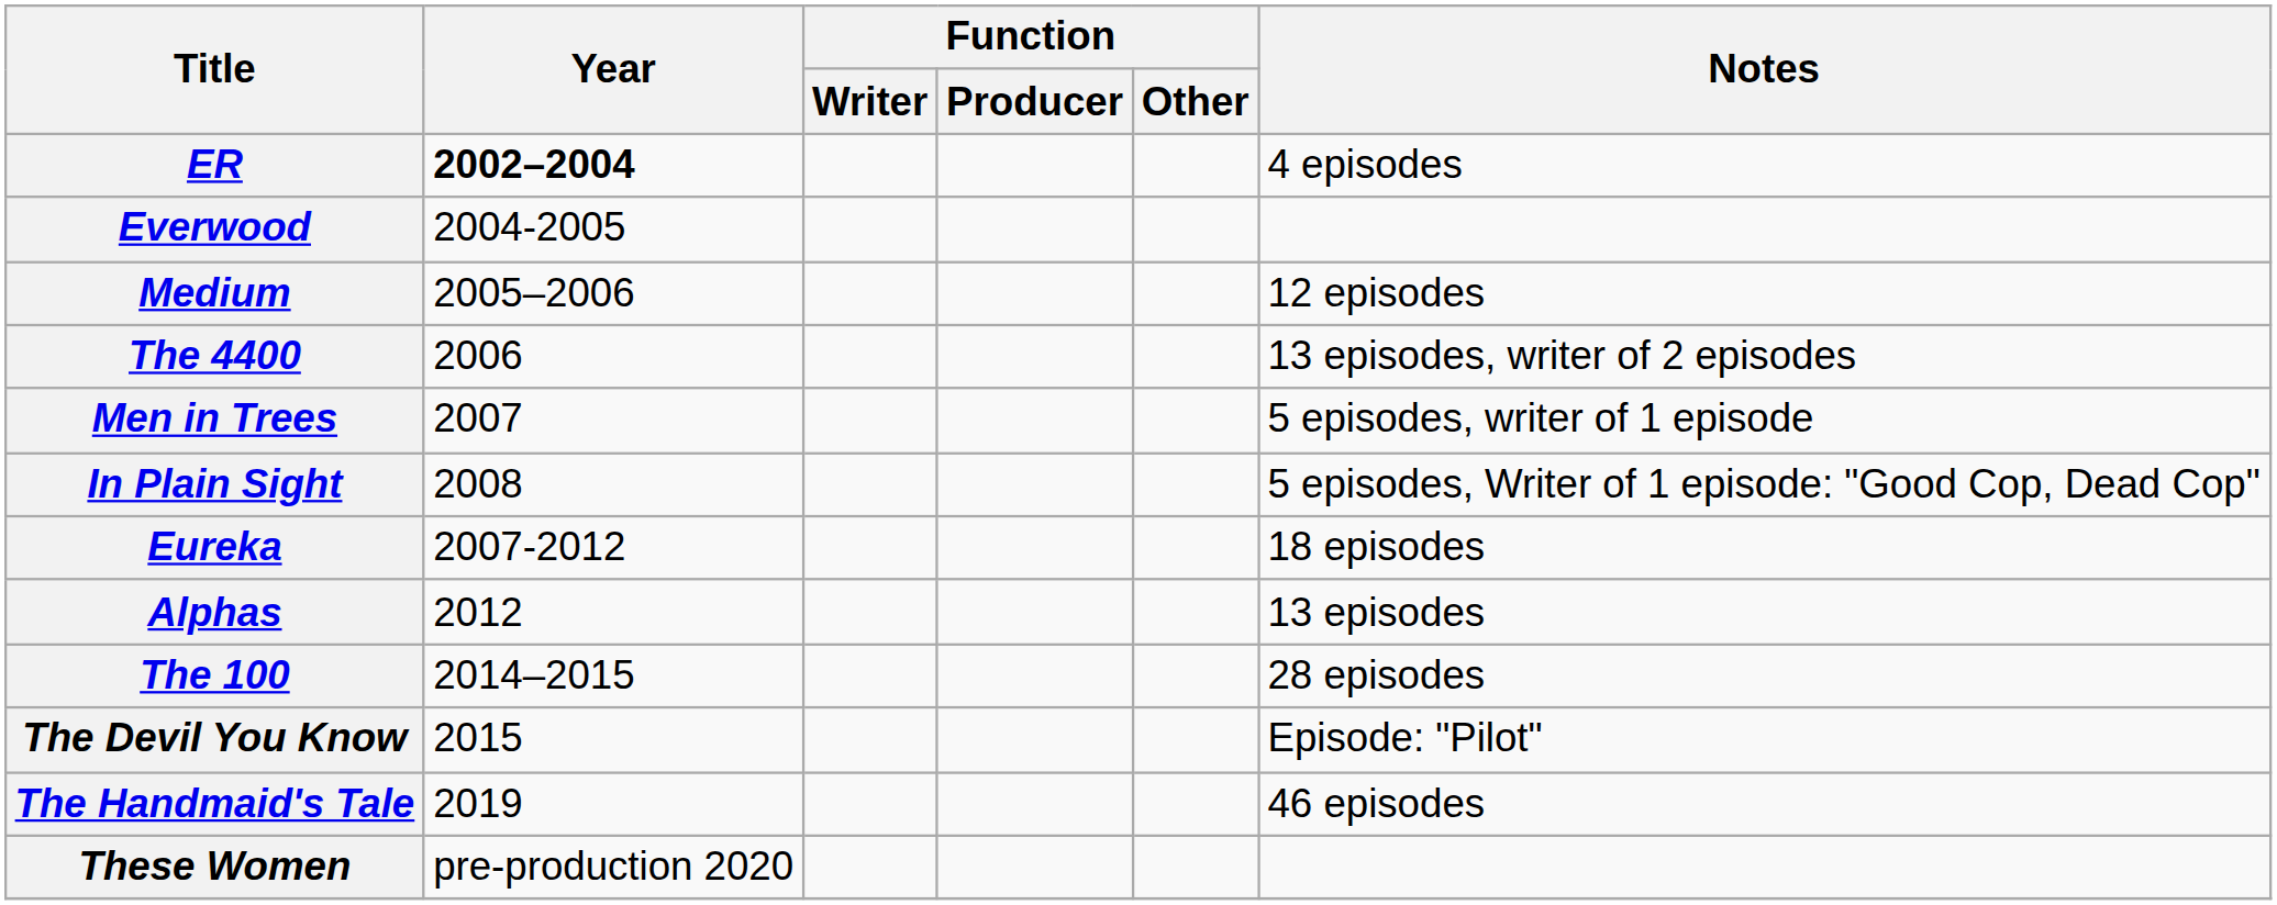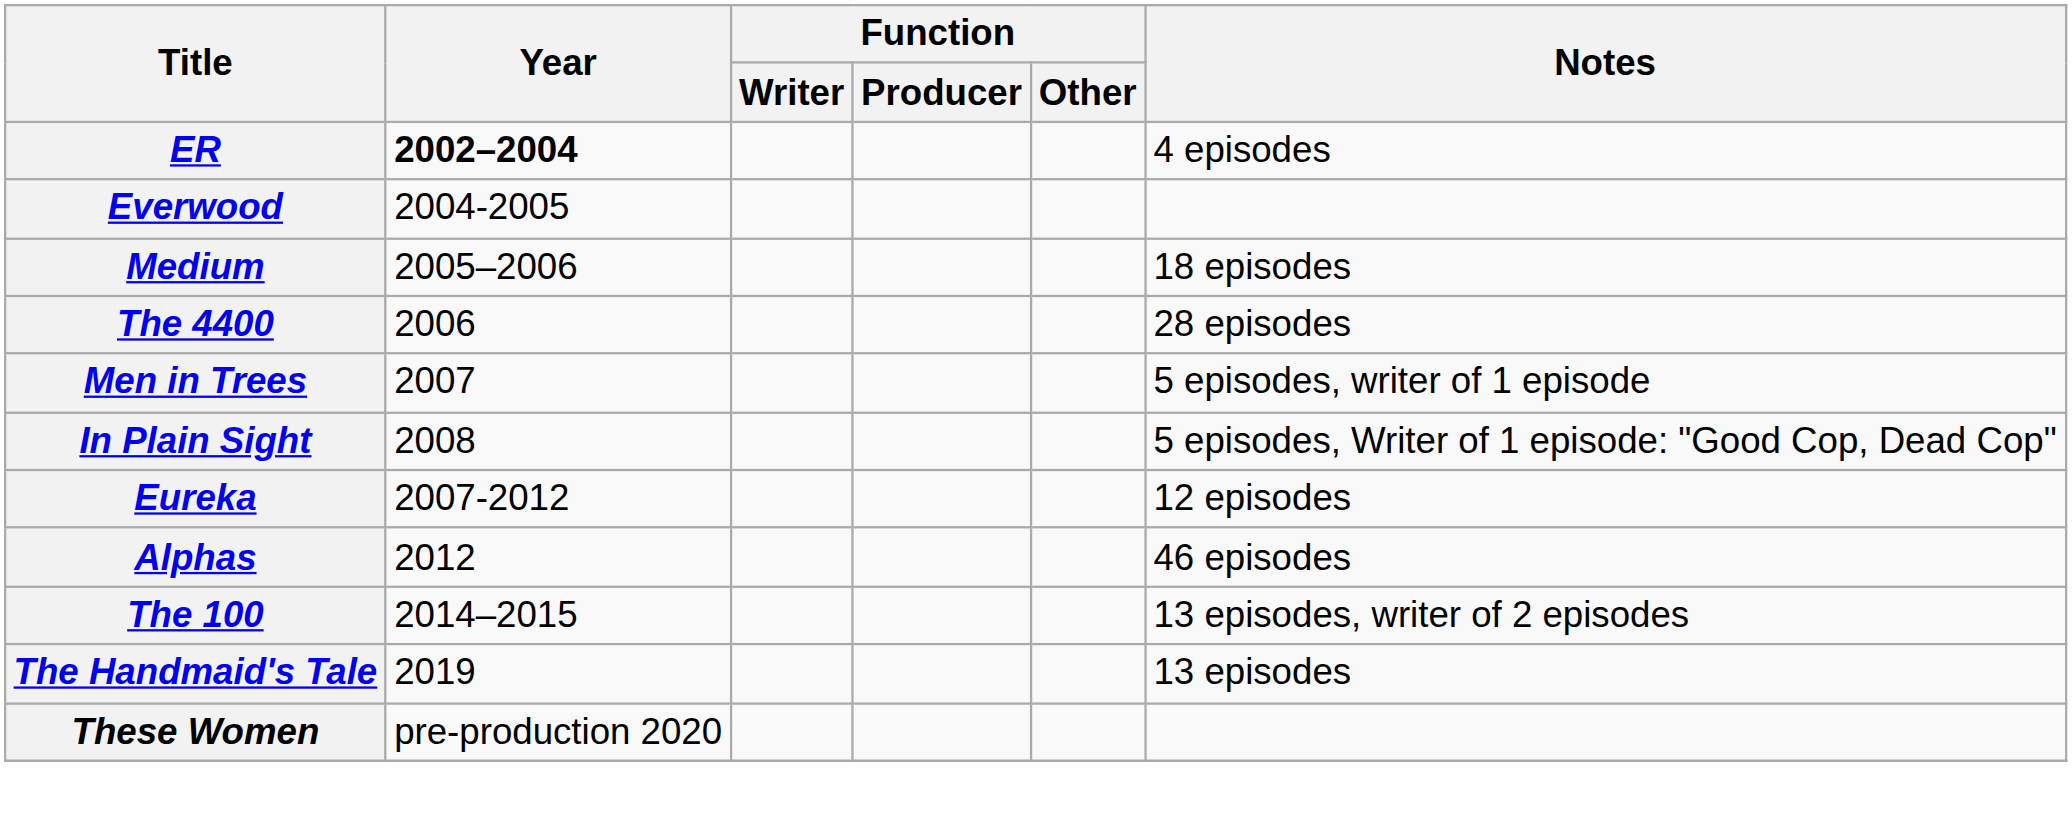 <table class="wikitable sortable plainrowheaders" style="margin-right: 0;">
 <tr>
 <th rowspan="2" scope="col">Title</th>
 <th rowspan="2" scope="col">Year</th>
 <th colspan="3">Function</th>
 <th rowspan="2" scope="col" class="unsortable">Notes</th>
 </tr>
 <tr>
 <th scope="col">Writer</th>
 <th scope="col">Producer</th>
 <th scope="col">Other</th>
 </tr>
 <tr>
 <th scope="row"><em><a href='#'>ER</a></em></th>
 <td><strong>2002–2004</strong></td>
 <td></td>
 <td></td>
 <td></td>
 <td>4 episodes</td>
 </tr>
 <tr>
 <th scope="row"><em><a href='#'>Everwood</a></em></th>
 <td>2004-2005</td>
 <td></td>
 <td></td>
 <td></td>
 <td></td>
 </tr>
 <tr>
 <th scope="row"><em><a href='#'>Medium</a></em></th>
 <td>2005–2006</td>
 <td></td>
 <td></td>
 <td></td>
-<td>12 episodes</td>
+<td>18 episodes</td>
 </tr>
 <tr>
 <th scope="row"><em><a href='#'>The 4400</a></em></th>
 <td>2006</td>
 <td></td>
 <td></td>
 <td></td>
-<td>13 episodes, writer of 2 episodes</td>
+<td>28 episodes</td>
 </tr>
 <tr>
 <th scope="row"><em><a href='#'>Men in Trees</a></em></th>
 <td>2007</td>
 <td></td>
 <td></td>
 <td></td>
 <td>5 episodes, writer of 1 episode</td>
 </tr>
 <tr>
 <th scope="row"><em><a href='#'>In Plain Sight</a></em></th>
 <td>2008</td>
 <td></td>
 <td></td>
 <td></td>
 <td>5 episodes, Writer of 1 episode: "Good Cop, Dead Cop"</td>
 </tr>
 <tr>
 <th scope="row"><em><a href='#'>Eureka</a></em></th>
 <td>2007-2012</td>
 <td></td>
 <td></td>
 <td></td>
-<td>18 episodes</td>
+<td>12 episodes</td>
 </tr>
 <tr>
 <th scope="row"><em><a href='#'>Alphas</a></em></th>
 <td>2012</td>
 <td></td>
 <td></td>
 <td></td>
-<td>13 episodes</td>
+<td>46 episodes</td>
 </tr>
 <tr>
 <th scope="row"><em><a href='#'>The 100</a></em></th>
 <td>2014–2015</td>
 <td></td>
 <td></td>
 <td></td>
-<td>28 episodes</td>
-</tr>
-<tr>
-<th scope="row"><em>The Devil You Know</em></th>
-<td>2015</td>
-<td></td>
-<td></td>
-<td></td>
-<td>Episode: "Pilot"</td>
+<td>13 episodes, writer of 2 episodes</td>
 </tr>
 <tr>
 <th scope="row"><em><a href='#'>The Handmaid's Tale</a></em></th>
 <td>2019</td>
 <td></td>
 <td></td>
 <td></td>
-<td>46 episodes</td>
+<td>13 episodes</td>
 </tr>
 <tr>
 <th scope="row"><em>These Women</em></th>
 <td>pre-production 2020</td>
 <td></td>
 <td></td>
 <td></td>
 <td></td>
 </tr>
 <tr>
 </tr>
 </table>
